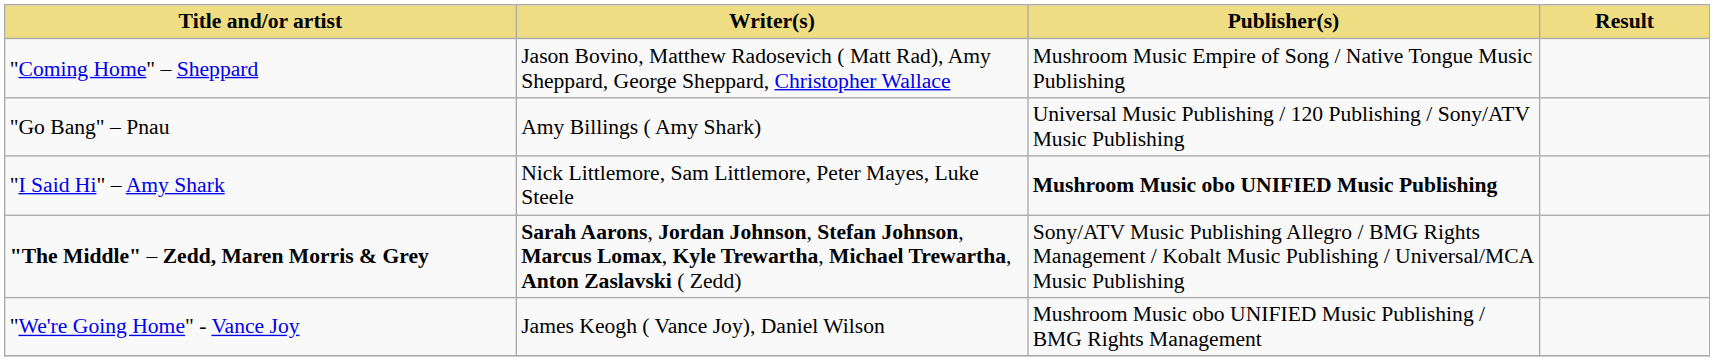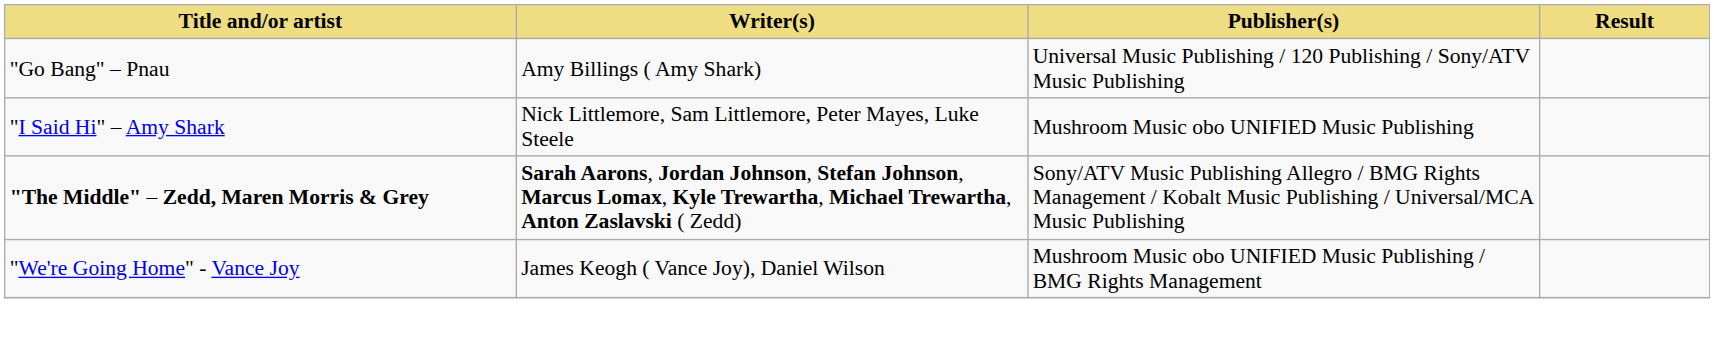 <table class="wikitable" width=100%>
 <tr>
 <th style="width:30%;background:#EEDD82;">Title and/or artist</th>
 <th style="width:30%;background:#EEDD82;">Writer(s)</th>
 <th style="width:30%;background:#EEDD82;">Publisher(s)</th>
 <th style="width:10%;background:#EEDD82;">Result</th>
-</tr>
-<tr>
-<td>"<a href='#'>Coming Home</a>" – <a href='#'>Sheppard</a></td>
-<td>Jason Bovino, Matthew Radosevich ( Matt Rad), Amy Sheppard, George Sheppard, <a href='#'>Christopher Wallace</a></td>
-<td>Mushroom Music  Empire of Song / Native Tongue Music Publishing</td>
-<td></td>
 </tr>
 <tr>
 <td>"Go Bang" – Pnau</td>
 <td>Amy Billings ( Amy Shark)</td>
 <td>Universal Music Publishing / 120 Publishing / Sony/ATV Music Publishing</td>
 <td></td>
 </tr>
 <tr>
 <td>"<a href='#'>I Said Hi</a>" – <a href='#'>Amy Shark</a></td>
 <td>Nick Littlemore, Sam Littlemore, Peter Mayes, Luke Steele</td>
-<td><strong>Mushroom Music obo UNIFIED Music Publishing</strong></td>
+<td>Mushroom Music obo UNIFIED Music Publishing</td>
 <td></td>
 </tr>
 <tr>
 <td><strong>"The Middle"</strong> – <strong>Zedd, Maren Morris & Grey</strong></td>
 <td><strong>Sarah Aarons</strong>, <strong>Jordan Johnson</strong>, <strong>Stefan Johnson</strong>, <strong>Marcus Lomax</strong>, <strong>Kyle Trewartha</strong>, <strong>Michael Trewartha</strong>, <strong>Anton Zaslavski</strong> ( Zedd)</td>
 <td>Sony/ATV Music Publishing Allegro / BMG Rights Management / Kobalt Music Publishing / Universal/MCA Music Publishing</td>
 <td></td>
 </tr>
 <tr>
 <td>"<a href='#'>We're Going Home</a>" - <a href='#'>Vance Joy</a></td>
 <td>James Keogh ( Vance Joy), Daniel Wilson</td>
 <td>Mushroom Music obo UNIFIED Music Publishing / BMG Rights Management</td>
 <td></td>
 </tr>
 <tr>
 </tr>
 </table>
